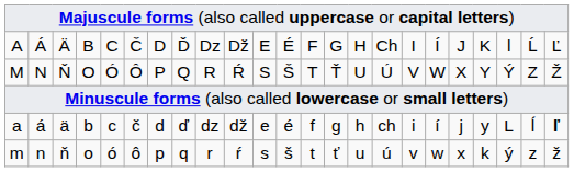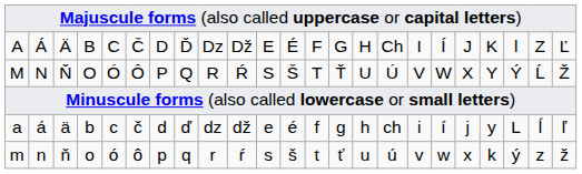 <table class=wikitable style=text-align:center>
 <tr>
 <td bgcolor="#eaecf0" colspan="46"><strong><a href='#'>Majuscule forms</a></strong> (also called <strong>uppercase</strong> or <strong>capital letters</strong>)</td>
 </tr>
 <tr>
 <td width=15>A</td>
 <td width=15>Á</td>
 <td width=15>Ä</td>
 <td width=15>B</td>
 <td width=15>C</td>
 <td width=15>Č</td>
 <td width=15>D</td>
 <td width=15>Ď</td>
 <td width=15>Dz</td>
 <td width=15>Dž</td>
 <td width=15>E</td>
 <td width=15>É</td>
 <td width=15>F</td>
 <td width=15>G</td>
 <td width=15>H</td>
 <td width=15>Ch</td>
 <td width=15>I</td>
 <td width=15>Í</td>
 <td width=15>J</td>
 <td width=15>K</td>
 <td>l</td>
-<td width=15>Ĺ</td>
+<td width=15>Z</td>
 <td width=15>Ľ</td>
 </tr>
 <tr>
 <td width=15>M</td>
 <td width=15>N</td>
 <td width=15>Ň</td>
 <td width=15>O</td>
 <td width=15>Ó</td>
 <td width=15>Ô</td>
 <td width=15>P</td>
 <td width=15>Q</td>
 <td width=15>R</td>
 <td width=15>Ŕ</td>
 <td width=15>S</td>
 <td width=15>Š</td>
 <td width=15>T</td>
 <td width=15>Ť</td>
 <td width=15>U</td>
 <td width=15>Ú</td>
 <td width=15>V</td>
 <td width=15>W</td>
 <td width=15>X</td>
 <td width=15>Y</td>
 <td width=15>Ý</td>
-<td width=15>Z</td>
+<td width=15>Ĺ</td>
 <td width=15>Ž</td>
 </tr>
 <tr>
 <td bgcolor="#eaecf0" colspan="46"><strong><a href='#'>Minuscule forms</a></strong> (also called <strong>lowercase</strong> or <strong>small letters</strong>)</td>
 </tr>
 <tr>
 <td>a</td>
 <td>á</td>
 <td>ä</td>
 <td>b</td>
 <td>c</td>
 <td>č</td>
 <td>d</td>
 <td>ď</td>
 <td>dz</td>
 <td>dž</td>
 <td>e</td>
 <td>é</td>
 <td>f</td>
 <td>g</td>
 <td>h</td>
 <td>ch</td>
 <td>i</td>
 <td>í</td>
 <td>j</td>
 <td>y</td>
 <td width=15>L</td>
 <td>ĺ</td>
-<td><strong>ľ</strong></td>
+<td>ľ</td>
 </tr>
 <tr>
 <td>m</td>
 <td>n</td>
 <td>ň</td>
 <td>o</td>
 <td>ó</td>
 <td>ô</td>
 <td>p</td>
 <td>q</td>
 <td>r</td>
 <td>ŕ</td>
 <td>s</td>
 <td>š</td>
 <td>t</td>
 <td>ť</td>
 <td>u</td>
 <td>ú</td>
 <td>v</td>
 <td>w</td>
 <td>x</td>
 <td>k</td>
 <td>ý</td>
 <td>z</td>
 <td>ž</td>
 </tr>
 </table>
